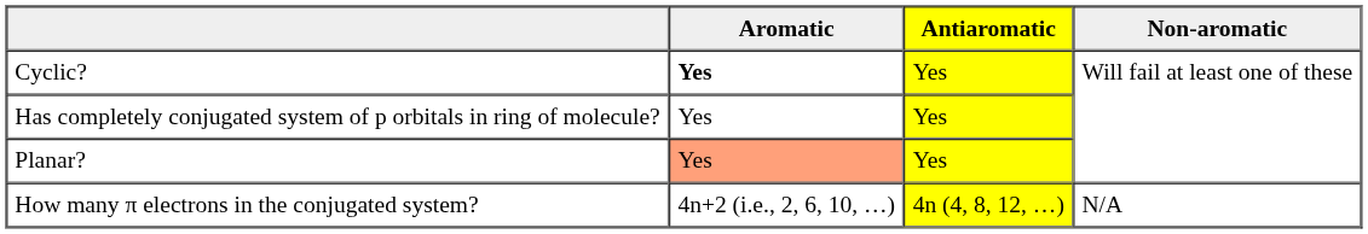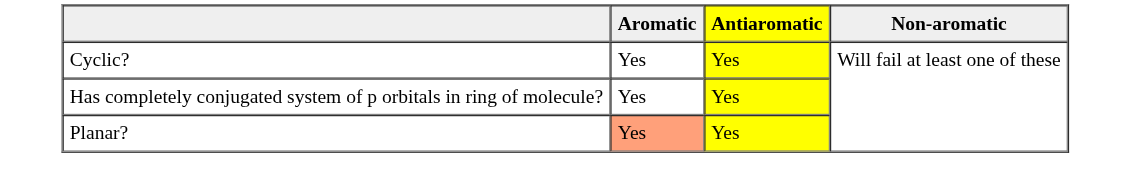 <table border="1" cellpadding="5" cellspacing="0" align="center">
 <tr>
 <th style="background: #efefef;"></th>
 <th style="background: #efefef;">Aromatic</th>
 <th style="background: yellow;">Antiaromatic</th>
 <th style="background: #efefef;">Non-aromatic</th>
 </tr>
 <tr>
 <td>Cyclic?</td>
-<td><strong>Yes</strong></td>
+<td>Yes</td>
 <td style="background: yellow;">Yes</td>
 <td rowspan="3" style="border-bottom: 1px solid grey;" valign="top">Will fail at least one of these</td>
 </tr>
 <tr>
 <td>Has completely conjugated system of p orbitals in ring of molecule?</td>
 <td>Yes</td>
 <td style="background: yellow;">Yes</td>
 </tr>
 <tr>
 <td>Planar?</td>
 <td style="background: lightsalmon;">Yes</td>
 <td style="background: yellow;">Yes</td>
 </tr>
 <tr>
-<td>How many π electrons in the conjugated system?</td>
-<td>4n+2 (i.e., 2, 6, 10, …)</td>
-<td style="background: yellow;">4n (4, 8, 12, …)</td>
-<td>N/A</td>
-</tr>
-<tr>
 </tr>
 </table>
